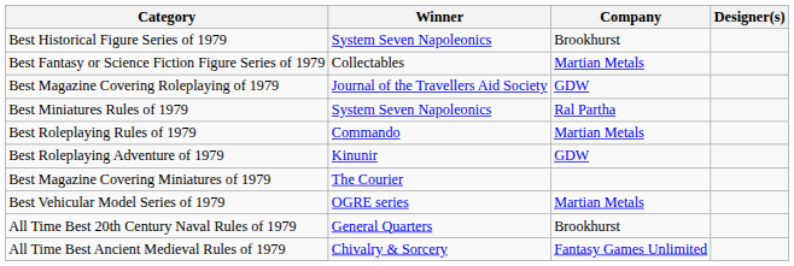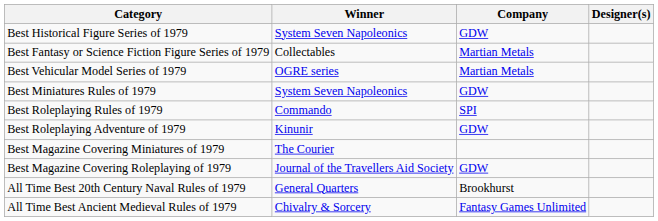 <table class="wikitable">
 <tr>
 <th>Category</th>
 <th>Winner</th>
 <th>Company</th>
 <th>Designer(s)</th>
 </tr>
 <tr>
 <td>Best Historical Figure Series of 1979</td>
 <td><a href='#'>System Seven Napoleonics</a></td>
-<td>Brookhurst</td>
+<td><a href='#'>GDW</a></td>
 <td></td>
 </tr>
 <tr>
 <td>Best Fantasy or Science Fiction Figure Series of 1979</td>
 <td>Collectables</td>
 <td><a href='#'>Martian Metals</a></td>
 <td></td>
 </tr>
 <tr>
-<td>Best Magazine Covering Roleplaying of 1979</td>
-<td><a href='#'>Journal of the Travellers Aid Society</a></td>
-<td><a href='#'>GDW</a></td>
+<td>Best Vehicular Model Series of 1979</td>
+<td><a href='#'>OGRE series</a></td>
+<td><a href='#'>Martian Metals</a></td>
 <td></td>
 </tr>
 <tr>
 <td>Best Miniatures Rules of 1979</td>
 <td><a href='#'>System Seven Napoleonics</a></td>
-<td><a href='#'>Ral Partha</a></td>
+<td><a href='#'>GDW</a></td>
 <td></td>
 </tr>
 <tr>
 <td>Best Roleplaying Rules of 1979</td>
 <td><a href='#'>Commando</a></td>
-<td><a href='#'>Martian Metals</a></td>
+<td><a href='#'>SPI</a></td>
 <td></td>
 </tr>
 <tr>
 <td>Best Roleplaying Adventure of 1979</td>
 <td><a href='#'>Kinunir</a></td>
 <td><a href='#'>GDW</a></td>
 </tr>
 <tr>
 <td>Best Magazine Covering Miniatures of 1979</td>
 <td><a href='#'>The Courier</a></td>
 <td></td>
 <td></td>
 </tr>
 <tr>
-<td>Best Vehicular Model Series of 1979</td>
-<td><a href='#'>OGRE series</a></td>
-<td><a href='#'>Martian Metals</a></td>
+<td>Best Magazine Covering Roleplaying of 1979</td>
+<td><a href='#'>Journal of the Travellers Aid Society</a></td>
+<td><a href='#'>GDW</a></td>
 <td></td>
 </tr>
 <tr>
 <td>All Time Best 20th Century Naval Rules of 1979</td>
 <td><a href='#'>General Quarters</a></td>
 <td>Brookhurst</td>
 <td></td>
 </tr>
 <tr>
 <td>All Time Best Ancient Medieval Rules of 1979</td>
 <td><a href='#'>Chivalry & Sorcery</a></td>
 <td><a href='#'>Fantasy Games Unlimited</a></td>
 <td></td>
 </tr>
 </table>
